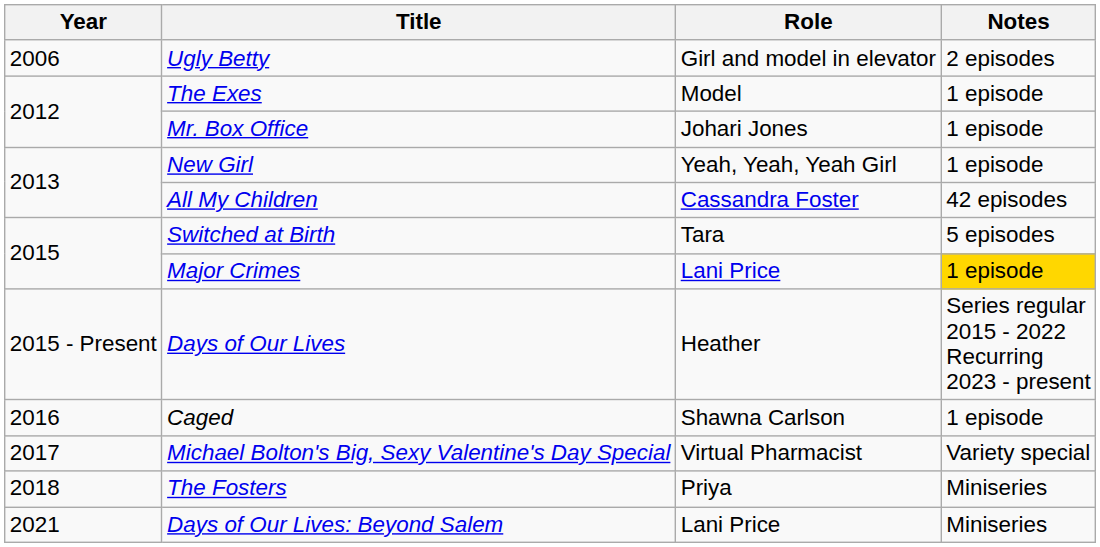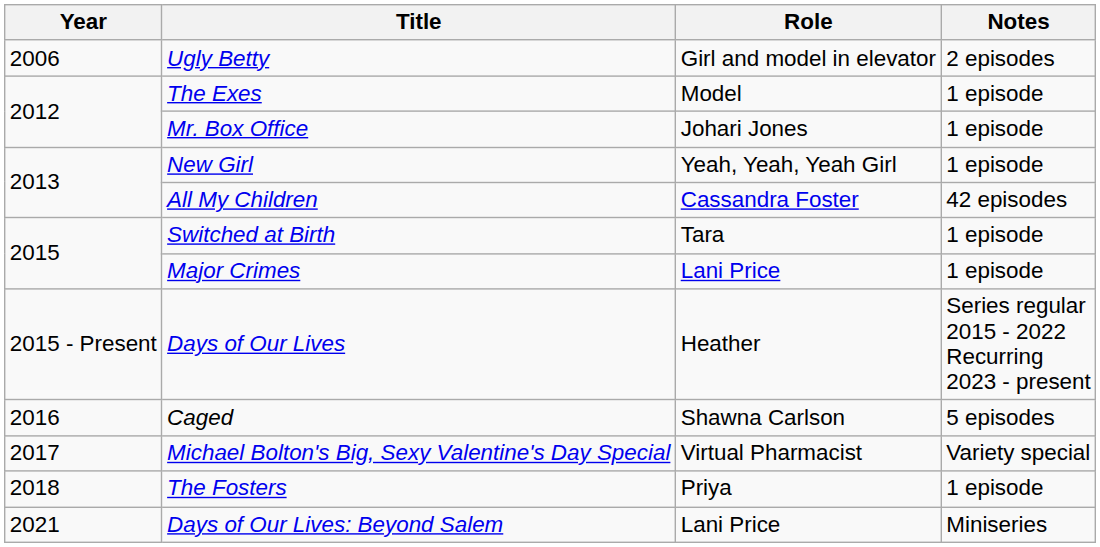 <table class="wikitable sortable">
 <tr>
 <th>Year</th>
 <th>Title</th>
 <th>Role</th>
 <th class="unsortable">Notes</th>
 </tr>
 <tr>
 <td>2006</td>
 <td><em><a href='#'>Ugly Betty</a></em></td>
 <td>Girl and model in elevator</td>
 <td>2 episodes</td>
 </tr>
 <tr>
 <td rowspan="2">2012</td>
 <td><em><a href='#'>The Exes</a></em></td>
 <td>Model</td>
 <td>1 episode</td>
 </tr>
 <tr>
 <td><em><a href='#'>Mr. Box Office</a></em></td>
 <td>Johari Jones</td>
 <td>1 episode</td>
 </tr>
 <tr>
 <td rowspan="2">2013</td>
 <td><em><a href='#'>New Girl</a></em></td>
 <td>Yeah, Yeah, Yeah Girl</td>
 <td>1 episode</td>
 </tr>
 <tr>
 <td><em><a href='#'>All My Children</a></em></td>
 <td><a href='#'>Cassandra Foster</a></td>
 <td>42 episodes</td>
 </tr>
 <tr>
 <td rowspan="2">2015</td>
 <td><em><a href='#'>Switched at Birth</a></em></td>
 <td>Tara</td>
-<td>5 episodes</td>
+<td>1 episode</td>
 </tr>
 <tr>
 <td><em><a href='#'>Major Crimes</a></em></td>
 <td><a href='#'>Lani Price</a></td>
-<td style="background: gold;">1 episode</td>
+<td>1 episode</td>
 </tr>
 <tr>
 <td>2015 - Present</td>
 <td><em><a href='#'>Days of Our Lives</a></em></td>
 <td>Heather</td>
 <td>Series regular<br>2015 - 2022<br>Recurring<br>2023 - present</td>
 </tr>
 <tr>
 <td>2016</td>
 <td><em>Caged</em></td>
 <td>Shawna Carlson</td>
-<td>1 episode</td>
+<td>5 episodes</td>
 </tr>
 <tr>
 <td>2017</td>
 <td><em><a href='#'>Michael Bolton's Big, Sexy Valentine's Day Special</a></em></td>
 <td>Virtual Pharmacist</td>
 <td>Variety special</td>
 </tr>
 <tr>
 <td>2018</td>
 <td><em><a href='#'>The Fosters</a></em></td>
 <td>Priya</td>
-<td>Miniseries</td>
+<td>1 episode</td>
 </tr>
 <tr>
 <td>2021</td>
 <td><em><a href='#'>Days of Our Lives: Beyond Salem</a></em></td>
 <td>Lani Price</td>
 <td>Miniseries</td>
 </tr>
 </table>
